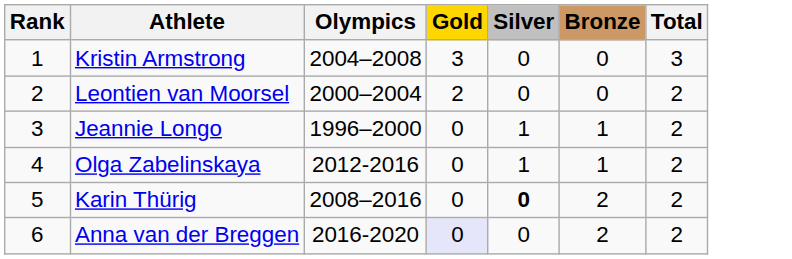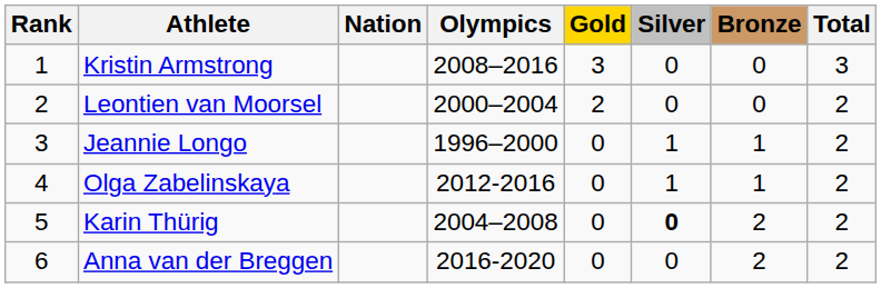 <table class="wikitable sortable" style="text-align:center">
 <tr>
 <th>Rank</th>
 <th>Athlete</th>
+<th>Nation</th>
 <th>Olympics</th>
 <th style="background-color:gold">Gold</th>
 <th style="background-color:silver">Silver</th>
 <th style="background-color:#cc9966">Bronze</th>
 <th>Total</th>
 </tr>
 <tr>
 <td>1</td>
 <td align=left data-sort-value="Armstrong, Kristin"><a href='#'>Kristin Armstrong</a></td>
-<td>2004–2008</td>
+<td align=left></td>
+<td>2008–2016</td>
 <td>3</td>
 <td>0</td>
 <td>0</td>
 <td>3</td>
 </tr>
 <tr>
 <td>2</td>
 <td align=left data-sort-value="van Moorsel, Leontien"><a href='#'>Leontien van Moorsel</a></td>
+<td align=left></td>
 <td>2000–2004</td>
 <td>2</td>
 <td>0</td>
 <td>0</td>
 <td>2</td>
 </tr>
 <tr>
 <td>3</td>
 <td align=left data-sort-value="Longo, Jeannie"><a href='#'>Jeannie Longo</a></td>
+<td align=left></td>
 <td>1996–2000</td>
 <td>0</td>
 <td>1</td>
 <td>1</td>
 <td>2</td>
 </tr>
 <tr>
 <td>4</td>
 <td align=left data-sort-value="Zabelinskaya, Olga"><a href='#'>Olga Zabelinskaya</a></td>
+<td align=left></td>
 <td>2012-2016</td>
 <td>0</td>
 <td>1</td>
 <td>1</td>
 <td>2</td>
 </tr>
 <tr>
 <td>5</td>
 <td align=left data-sort-value="Thürig, Karin"><a href='#'>Karin Thürig</a></td>
-<td>2008–2016</td>
+<td align=left></td>
+<td>2004–2008</td>
 <td>0</td>
 <td><strong>0</strong></td>
 <td>2</td>
 <td>2</td>
 </tr>
 <tr>
 <td>6</td>
 <td align=left data-sort-value="van der Breggen, Anna"><a href='#'>Anna van der Breggen</a></td>
+<td align=left></td>
 <td>2016-2020</td>
-<td style="background: lavender;">0</td>
+<td>0</td>
 <td>0</td>
 <td>2</td>
 <td>2</td>
 </tr>
 </table>
